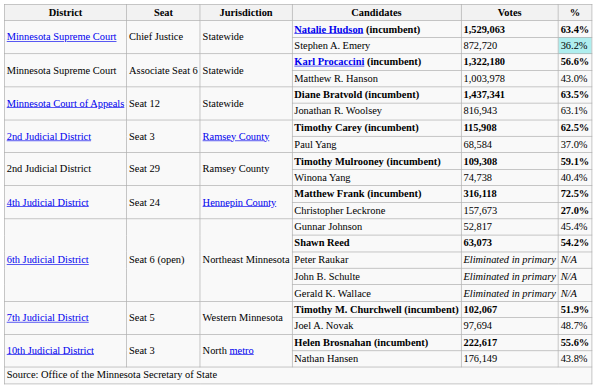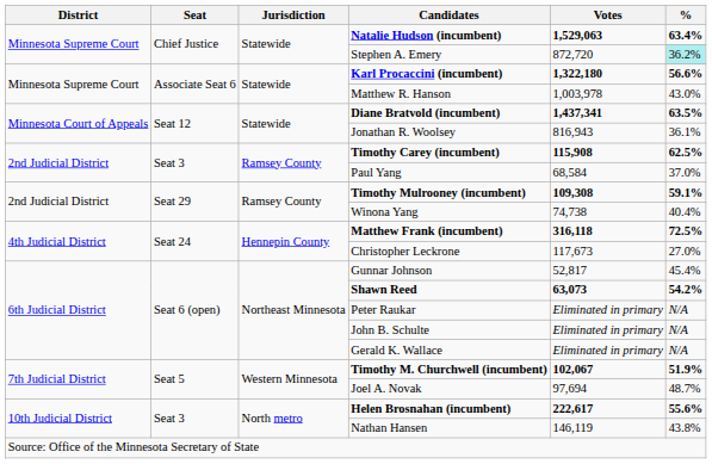 <table class="wikitable mw-collapsible">
 <tr>
 <th>District</th>
 <th>Seat</th>
 <th>Jurisdiction</th>
 <th>Candidates</th>
 <th>Votes</th>
 <th>%</th>
 </tr>
 <tr>
 <td rowspan="2" id="1Ape"><a href='#'>Minnesota Supreme Court</a></td>
 <td rowspan="2">Chief Justice</td>
 <td rowspan="2">Statewide</td>
 <td><strong><a href='#'>Natalie Hudson</a> (incumbent)</strong></td>
 <td><strong>1,529,063</strong></td>
 <td><strong>63.4%</strong></td>
 </tr>
 <tr>
 <td>Stephen A. Emery</td>
 <td>872,720</td>
 <td style="background: paleturquoise;">36.2%</td>
 </tr>
 <tr>
 <td rowspan="2" id="1Ape">Minnesota Supreme Court</td>
 <td rowspan="2">Associate Seat 6</td>
 <td rowspan="2">Statewide</td>
 <td><strong><a href='#'>Karl Procaccini</a> (incumbent)</strong></td>
 <td><strong>1,322,180</strong></td>
 <td><strong>56.6%</strong></td>
 </tr>
 <tr>
 <td>Matthew R. Hanson</td>
 <td>1,003,978</td>
 <td>43.0%</td>
 </tr>
 <tr>
 <td rowspan="2" id="1Ape"><a href='#'>Minnesota Court of Appeals</a></td>
 <td rowspan="2">Seat 12</td>
 <td rowspan="2">Statewide</td>
 <td><strong>Diane Bratvold (incumbent)</strong></td>
 <td><strong>1,437,341</strong></td>
 <td><strong>63.5%</strong></td>
 </tr>
 <tr>
 <td>Jonathan R. Woolsey</td>
 <td>816,943</td>
-<td>63.1%</td>
+<td>36.1%</td>
 </tr>
 <tr>
 <td rowspan="2" id="1Ape"><a href='#'>2nd Judicial District</a></td>
 <td rowspan="2">Seat 3</td>
 <td rowspan="2"><a href='#'>Ramsey County</a></td>
 <td><strong>Timothy Carey (incumbent)</strong></td>
 <td><strong>115,908</strong></td>
 <td><strong>62.5%</strong></td>
 </tr>
 <tr>
 <td>Paul Yang</td>
 <td>68,584</td>
 <td>37.0%</td>
 </tr>
 <tr>
 <td rowspan="2" id="1Ape">2nd Judicial District</td>
 <td rowspan="2">Seat 29</td>
 <td rowspan="2">Ramsey County</td>
 <td><strong>Timothy Mulrooney (incumbent)</strong></td>
 <td><strong>109,308</strong></td>
 <td><strong>59.1%</strong></td>
 </tr>
 <tr>
 <td>Winona Yang</td>
 <td>74,738</td>
 <td>40.4%</td>
 </tr>
 <tr>
 <td rowspan="2" id="1Ape"><a href='#'>4th Judicial District</a></td>
 <td rowspan="2">Seat 24</td>
 <td rowspan="2"><a href='#'>Hennepin County</a></td>
 <td><strong>Matthew Frank (incumbent)</strong></td>
 <td><strong>316,118</strong></td>
 <td><strong>72.5%</strong></td>
 </tr>
 <tr>
 <td>Christopher Leckrone</td>
-<td>157,673</td>
-<td><strong>27.0%</strong></td>
+<td>117,673</td>
+<td>27.0%</td>
 </tr>
 <tr>
 <td rowspan="5" id="1Ape"><a href='#'>6th Judicial District</a></td>
 <td rowspan="5">Seat 6 (open)</td>
 <td rowspan="5">Northeast Minnesota</td>
 <td>Gunnar Johnson</td>
 <td>52,817</td>
 <td>45.4%</td>
 </tr>
 <tr>
 <td><strong>Shawn Reed</strong></td>
 <td><strong>63,073</strong></td>
 <td><strong>54.2%</strong></td>
 </tr>
 <tr>
 <td>Peter Raukar</td>
 <td><em>Eliminated in primary</em></td>
 <td><em>N/A</em></td>
 </tr>
 <tr>
 <td>John B. Schulte</td>
 <td><em>Eliminated in primary</em></td>
 <td><em>N/A</em></td>
 </tr>
 <tr>
 <td>Gerald K. Wallace</td>
 <td><em>Eliminated in primary</em></td>
 <td><em>N/A</em></td>
 </tr>
 <tr>
 <td rowspan="2" id="1Ape"><a href='#'>7th Judicial District</a></td>
 <td rowspan="2">Seat 5</td>
 <td rowspan="2">Western Minnesota</td>
 <td><strong>Timothy M. Churchwell (incumbent)</strong></td>
 <td><strong>102,067</strong></td>
 <td><strong>51.9%</strong></td>
 </tr>
 <tr>
 <td>Joel A. Novak</td>
 <td>97,694</td>
 <td>48.7%</td>
 </tr>
 <tr>
 <td rowspan="2" id="1Ape"><a href='#'>10th Judicial District</a></td>
 <td rowspan="2">Seat 3</td>
 <td rowspan="2">North <a href='#'>metro</a></td>
 <td><strong>Helen Brosnahan (incumbent)</strong></td>
 <td><strong>222,617</strong></td>
 <td><strong>55.6%</strong></td>
 </tr>
 <tr>
 <td>Nathan Hansen</td>
-<td>176,149</td>
+<td>146,119</td>
 <td>43.8%</td>
 </tr>
 <tr>
 <td colspan="6">Source: Office of the Minnesota Secretary of State</td>
 </tr>
 </table>
